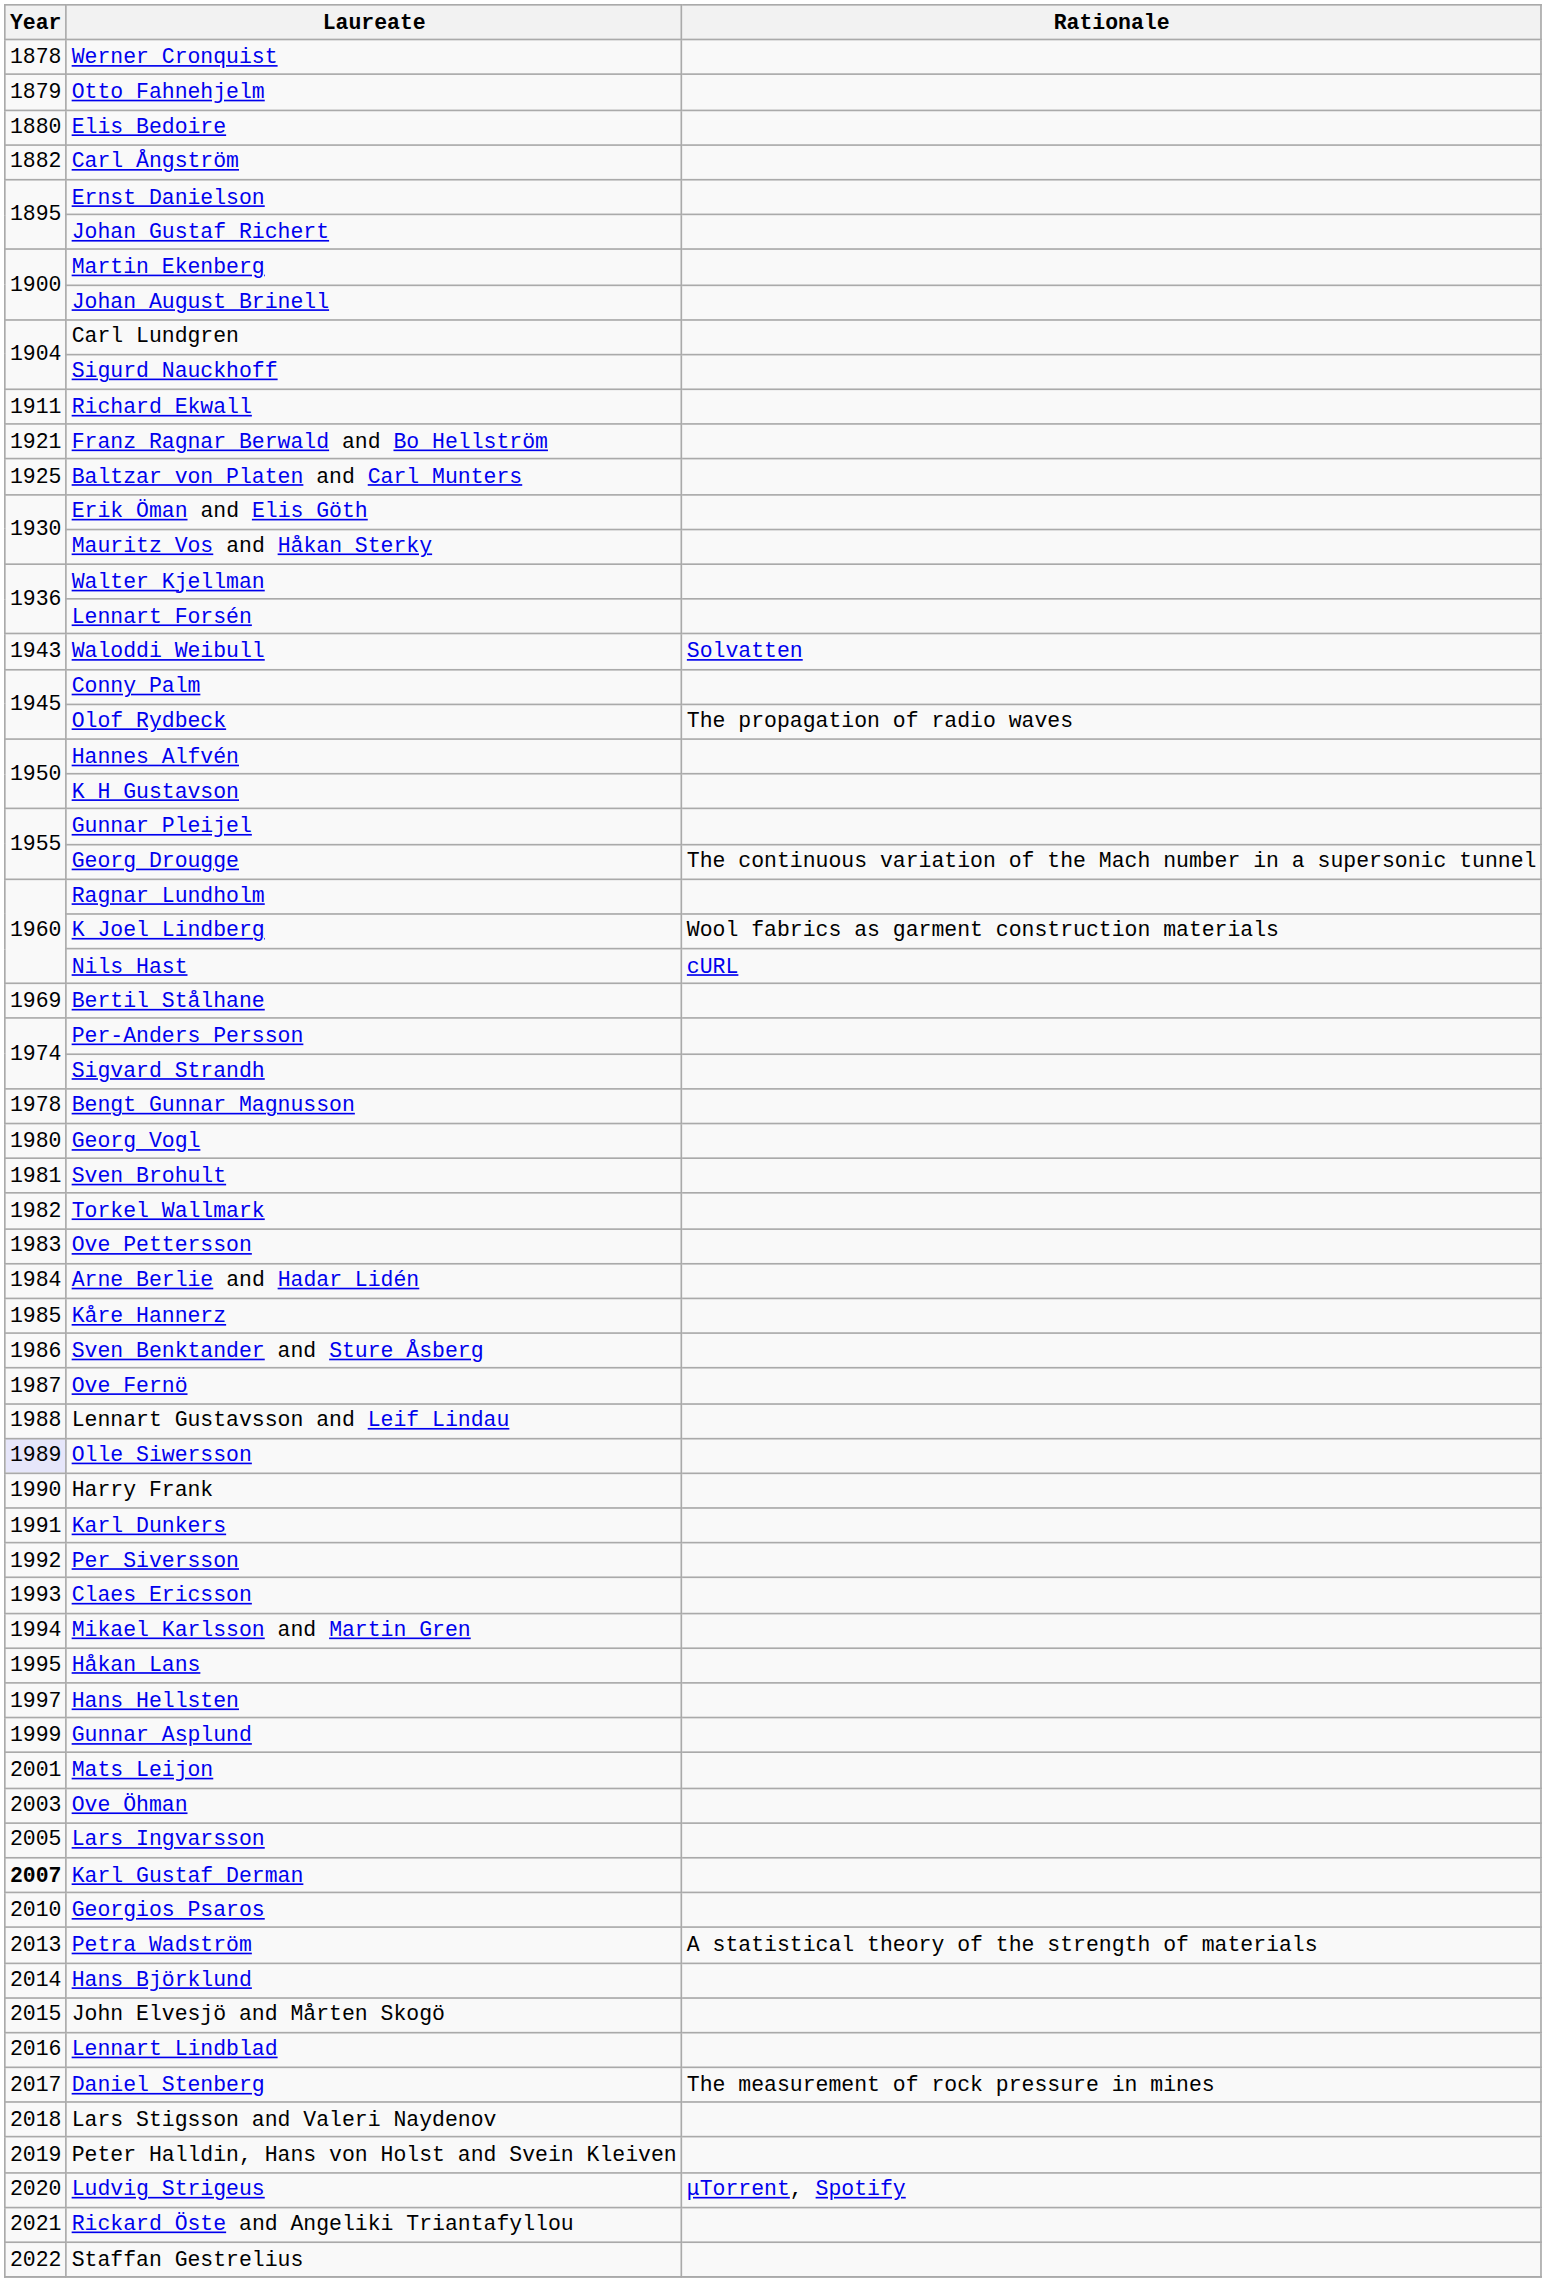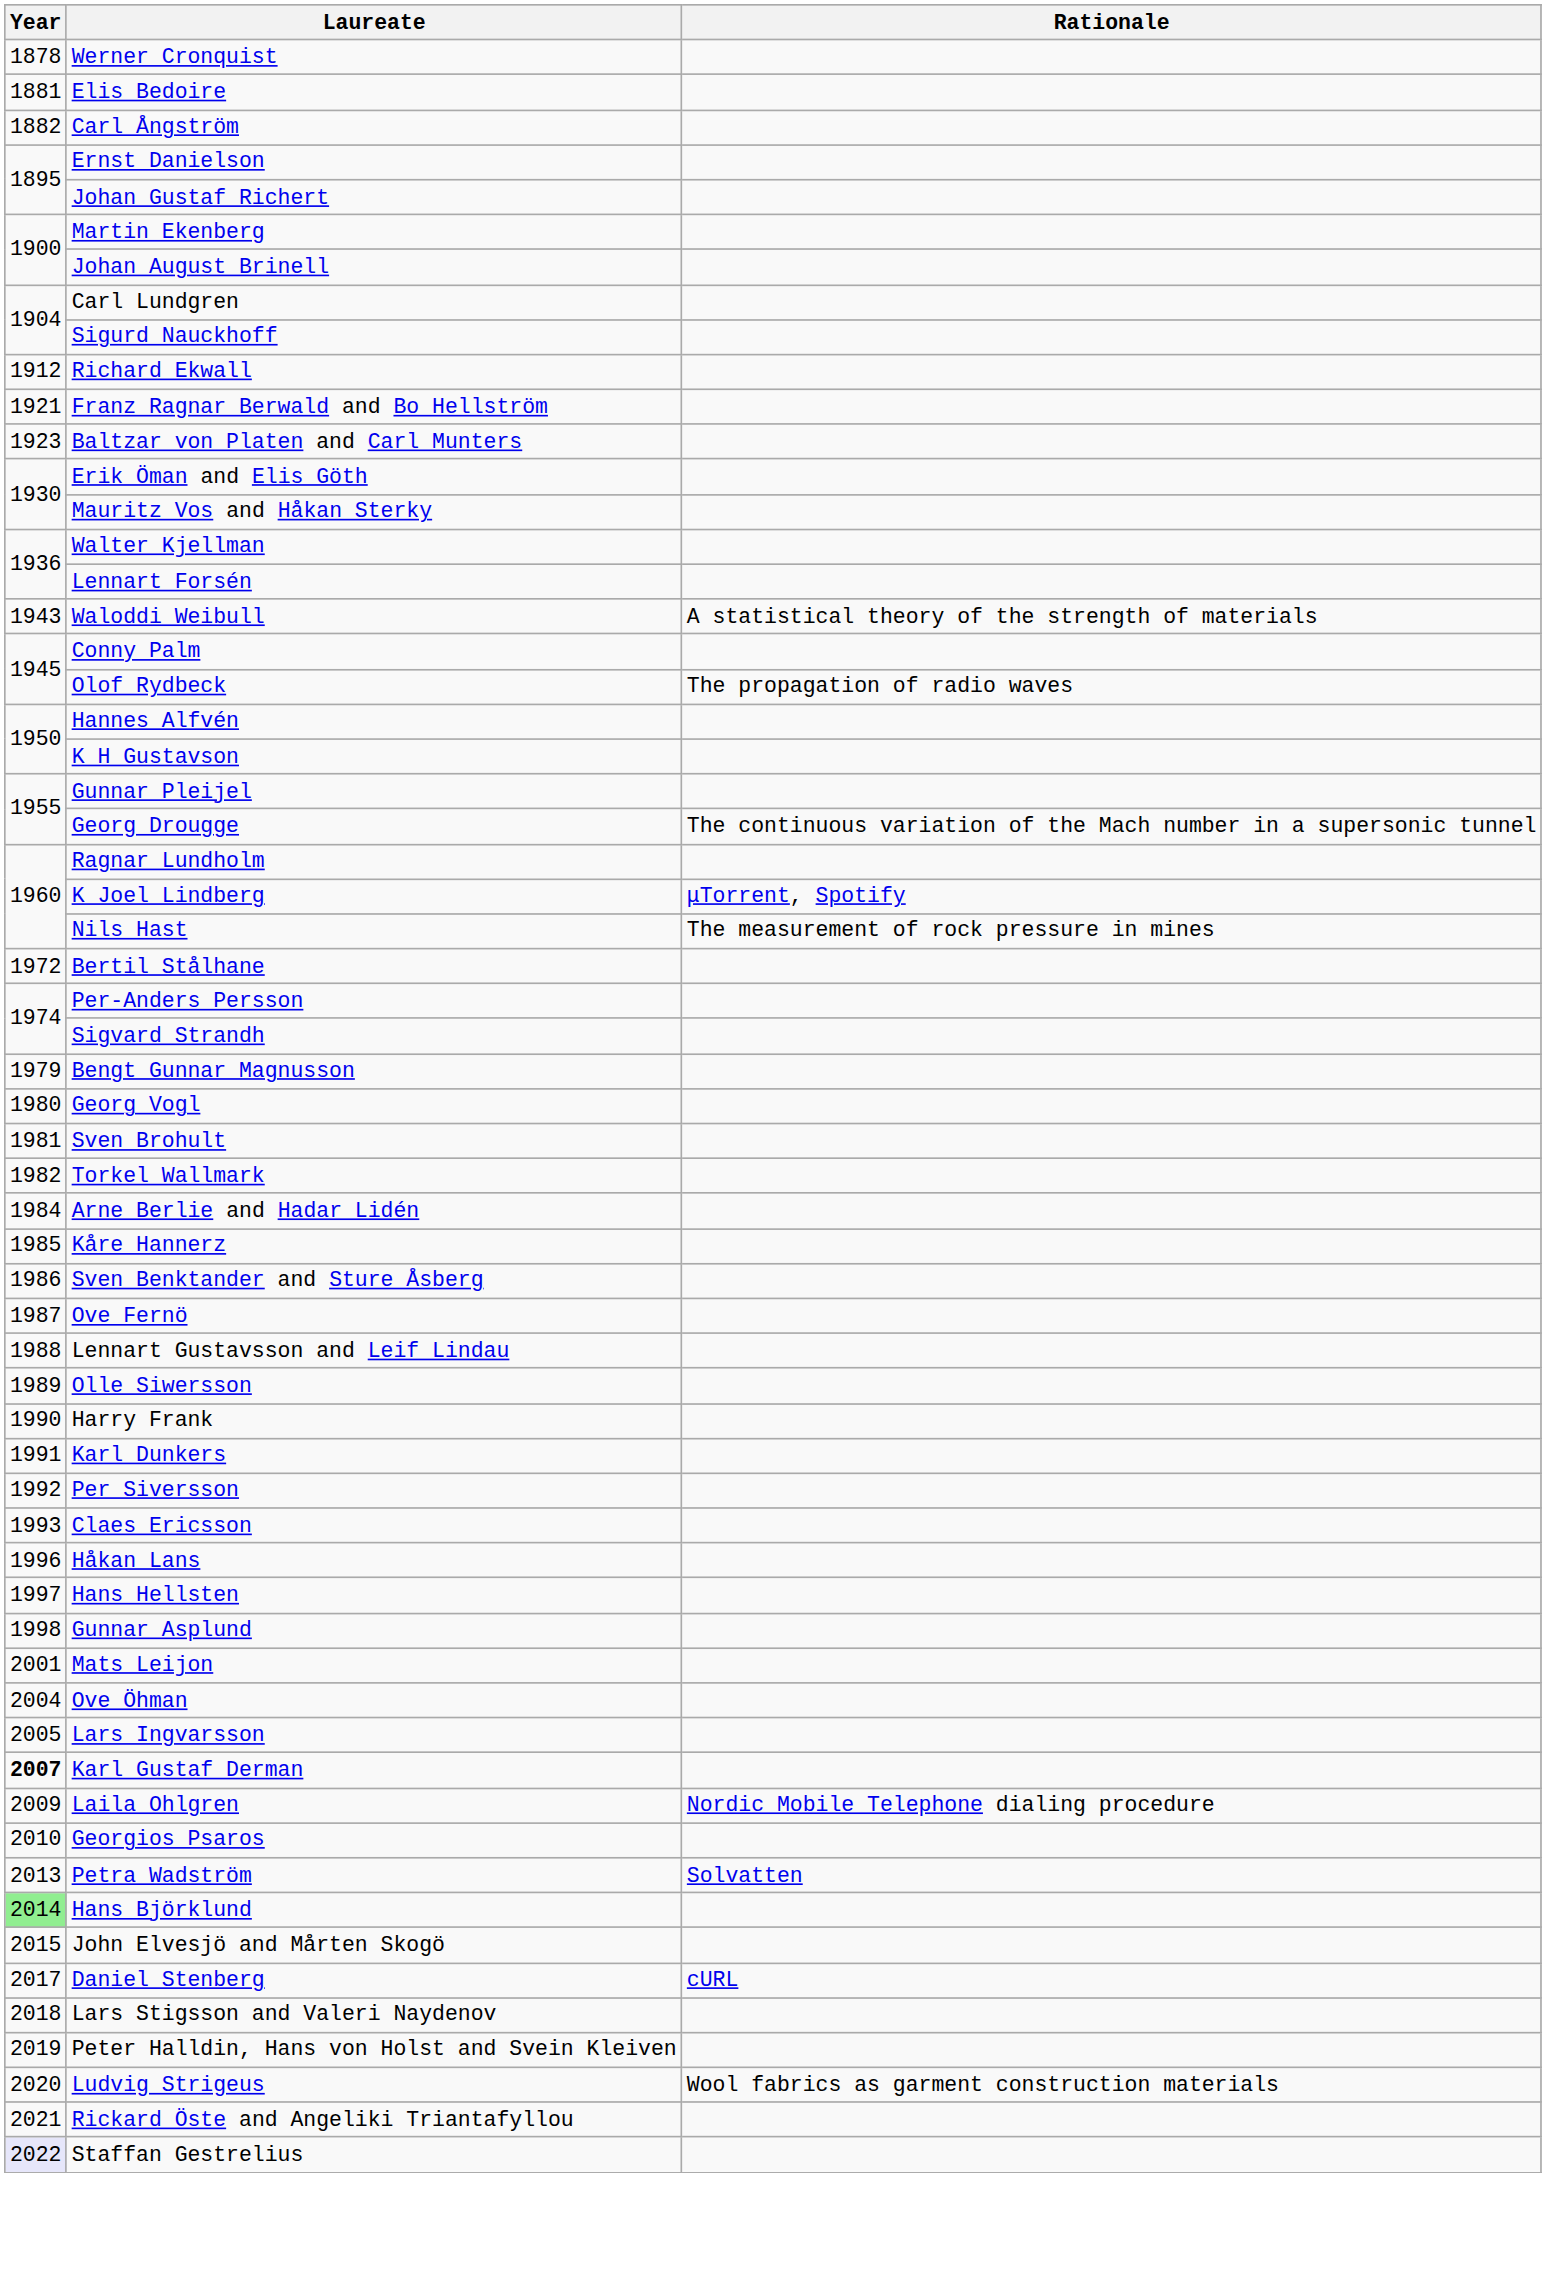 <table class="wikitable sortable">
 <tr>
 <th>Year</th>
 <th>Laureate</th>
 <th>Rationale</th>
 </tr>
 <tr>
 <td>1878</td>
 <td><a href='#'>Werner Cronquist</a></td>
 <td></td>
 </tr>
 <tr>
-<td>1879</td>
-<td><a href='#'>Otto Fahnehjelm</a></td>
-<td></td>
-</tr>
-<tr>
-<td>1880</td>
+<td>1881</td>
 <td><a href='#'>Elis Bedoire</a></td>
 <td></td>
 </tr>
 <tr>
 <td>1882</td>
 <td><a href='#'>Carl Ångström</a></td>
 <td></td>
 </tr>
 <tr>
 <td rowspan=2>1895</td>
 <td><a href='#'>Ernst Danielson</a></td>
 <td></td>
 </tr>
 <tr>
 <td><a href='#'>Johan Gustaf Richert</a></td>
 <td></td>
 </tr>
 <tr>
 <td rowspan=2>1900</td>
 <td><a href='#'>Martin Ekenberg</a></td>
 <td></td>
 </tr>
 <tr>
 <td><a href='#'>Johan August Brinell</a></td>
 <td></td>
 </tr>
 <tr>
 <td rowspan=2>1904</td>
 <td>Carl Lundgren</td>
 <td></td>
 </tr>
 <tr>
 <td><a href='#'>Sigurd Nauckhoff</a></td>
 <td></td>
 </tr>
 <tr>
-<td>1911</td>
+<td>1912</td>
 <td><a href='#'>Richard Ekwall</a></td>
 <td></td>
 </tr>
 <tr>
 <td>1921</td>
 <td><a href='#'>Franz Ragnar Berwald</a> and <a href='#'>Bo Hellström</a></td>
 <td></td>
 </tr>
 <tr>
-<td>1925</td>
+<td>1923</td>
 <td><a href='#'>Baltzar von Platen</a> and <a href='#'>Carl Munters</a></td>
 <td></td>
 </tr>
 <tr>
 <td rowspan=2>1930</td>
 <td><a href='#'>Erik Öman</a> and <a href='#'>Elis Göth</a></td>
 <td></td>
 </tr>
 <tr>
 <td><a href='#'>Mauritz Vos</a> and <a href='#'>Håkan Sterky</a></td>
 <td></td>
 </tr>
 <tr>
 <td rowspan=2>1936</td>
 <td><a href='#'>Walter Kjellman</a></td>
 <td></td>
 </tr>
 <tr>
 <td><a href='#'>Lennart Forsén</a></td>
 <td></td>
 </tr>
 <tr>
 <td>1943</td>
 <td><a href='#'>Waloddi Weibull</a></td>
-<td><a href='#'>Solvatten</a></td>
+<td>A statistical theory of the strength of materials</td>
 </tr>
 <tr>
 <td rowspan=2>1945</td>
 <td><a href='#'>Conny Palm</a></td>
 <td></td>
 </tr>
 <tr>
 <td><a href='#'>Olof Rydbeck</a></td>
 <td>The propagation of radio waves</td>
 </tr>
 <tr>
 <td rowspan=2>1950</td>
 <td><a href='#'>Hannes Alfvén</a></td>
 <td></td>
 </tr>
 <tr>
 <td><a href='#'>K H Gustavson</a></td>
 <td></td>
 </tr>
 <tr>
 <td rowspan=2>1955</td>
 <td><a href='#'>Gunnar Pleijel</a></td>
 <td></td>
 </tr>
 <tr>
 <td><a href='#'>Georg Drougge</a></td>
 <td>The continuous variation of the Mach number in a supersonic tunnel</td>
 </tr>
 <tr>
 <td rowspan=3>1960</td>
 <td><a href='#'>Ragnar Lundholm</a></td>
 <td></td>
 </tr>
 <tr>
 <td><a href='#'>K Joel Lindberg</a></td>
-<td>Wool fabrics as garment construction materials</td>
+<td><a href='#'>μTorrent</a>, <a href='#'>Spotify</a></td>
 </tr>
 <tr>
 <td><a href='#'>Nils Hast</a></td>
-<td><a href='#'>cURL</a></td>
+<td>The measurement of rock pressure in mines</td>
 </tr>
 <tr>
-<td>1969</td>
+<td>1972</td>
 <td><a href='#'>Bertil Stålhane</a></td>
 <td></td>
 </tr>
 <tr>
 <td rowspan=2>1974</td>
 <td><a href='#'>Per-Anders Persson</a></td>
 <td></td>
 </tr>
 <tr>
 <td><a href='#'>Sigvard Strandh</a></td>
 <td></td>
 </tr>
 <tr>
-<td>1978</td>
+<td>1979</td>
 <td><a href='#'>Bengt Gunnar Magnusson</a></td>
 <td></td>
 </tr>
 <tr>
 <td>1980</td>
 <td><a href='#'>Georg Vogl</a></td>
 <td></td>
 </tr>
 <tr>
 <td>1981</td>
 <td><a href='#'>Sven Brohult</a></td>
 <td></td>
 </tr>
 <tr>
 <td>1982</td>
 <td><a href='#'>Torkel Wallmark</a></td>
-<td></td>
-</tr>
-<tr>
-<td>1983</td>
-<td><a href='#'>Ove Pettersson</a></td>
 <td></td>
 </tr>
 <tr>
 <td>1984</td>
 <td><a href='#'>Arne Berlie</a> and <a href='#'>Hadar Lidén</a></td>
 <td></td>
 </tr>
 <tr>
 <td>1985</td>
 <td><a href='#'>Kåre Hannerz</a></td>
 <td></td>
 </tr>
 <tr>
 <td>1986</td>
 <td><a href='#'>Sven Benktander</a> and <a href='#'>Sture Åsberg</a></td>
 <td></td>
 </tr>
 <tr>
 <td>1987</td>
 <td><a href='#'>Ove Fernö</a></td>
 <td></td>
 </tr>
 <tr>
 <td>1988</td>
 <td>Lennart Gustavsson and <a href='#'>Leif Lindau</a></td>
 <td></td>
 </tr>
 <tr>
-<td style="background: lavender;">1989</td>
+<td>1989</td>
 <td><a href='#'>Olle Siwersson</a></td>
 <td></td>
 </tr>
 <tr>
 <td>1990</td>
 <td>Harry Frank</td>
 <td></td>
 </tr>
 <tr>
 <td>1991</td>
 <td><a href='#'>Karl Dunkers</a></td>
 <td></td>
 </tr>
 <tr>
 <td>1992</td>
 <td><a href='#'>Per Siversson</a></td>
 <td></td>
 </tr>
 <tr>
 <td>1993</td>
 <td><a href='#'>Claes Ericsson</a></td>
 <td></td>
 </tr>
 <tr>
-<td>1994</td>
-<td><a href='#'>Mikael Karlsson</a> and <a href='#'>Martin Gren</a></td>
-<td></td>
-</tr>
-<tr>
-<td>1995</td>
+<td>1996</td>
 <td><a href='#'>Håkan Lans</a></td>
 <td></td>
 </tr>
 <tr>
 <td>1997</td>
 <td><a href='#'>Hans Hellsten</a></td>
 <td></td>
 </tr>
 <tr>
-<td>1999</td>
+<td>1998</td>
 <td><a href='#'>Gunnar Asplund</a></td>
 <td></td>
 </tr>
 <tr>
 <td>2001</td>
 <td><a href='#'>Mats Leijon</a></td>
 <td></td>
 </tr>
 <tr>
-<td>2003</td>
+<td>2004</td>
 <td><a href='#'>Ove Öhman</a></td>
 <td></td>
 </tr>
 <tr>
 <td>2005</td>
 <td><a href='#'>Lars Ingvarsson</a></td>
 <td></td>
 </tr>
 <tr>
 <td><strong>2007</strong></td>
 <td><a href='#'>Karl Gustaf Derman</a></td>
 <td></td>
 </tr>
 <tr>
+<td>2009</td>
+<td><a href='#'>Laila Ohlgren</a></td>
+<td><a href='#'>Nordic Mobile Telephone</a> dialing procedure</td>
+</tr>
+<tr>
 <td>2010</td>
 <td><a href='#'>Georgios Psaros</a></td>
 <td></td>
 </tr>
 <tr>
 <td>2013</td>
 <td><a href='#'>Petra Wadström</a></td>
-<td>A statistical theory of the strength of materials</td>
+<td><a href='#'>Solvatten</a></td>
 </tr>
 <tr>
-<td>2014</td>
+<td style="background: lightgreen;">2014</td>
 <td><a href='#'>Hans Björklund</a></td>
 <td></td>
 </tr>
 <tr>
 <td>2015</td>
 <td>John Elvesjö and Mårten Skogö</td>
 <td></td>
 </tr>
 <tr>
-<td>2016</td>
-<td><a href='#'>Lennart Lindblad</a></td>
-<td></td>
-</tr>
-<tr>
 <td>2017</td>
 <td><a href='#'>Daniel Stenberg</a></td>
-<td>The measurement of rock pressure in mines</td>
+<td><a href='#'>cURL</a></td>
 </tr>
 <tr>
 <td>2018</td>
 <td>Lars Stigsson and Valeri Naydenov</td>
 <td></td>
 </tr>
 <tr>
 <td>2019</td>
 <td>Peter Halldin, Hans von Holst and Svein Kleiven</td>
 <td></td>
 </tr>
 <tr>
 <td>2020</td>
 <td><a href='#'>Ludvig Strigeus</a></td>
-<td><a href='#'>μTorrent</a>, <a href='#'>Spotify</a></td>
+<td>Wool fabrics as garment construction materials</td>
 </tr>
 <tr>
 <td>2021</td>
 <td><a href='#'>Rickard Öste</a> and Angeliki Triantafyllou</td>
 <td></td>
 </tr>
 <tr>
-<td>2022</td>
+<td style="background: lavender;">2022</td>
 <td>Staffan Gestrelius</td>
 <td></td>
 </tr>
 <tr>
 </tr>
 </table>
